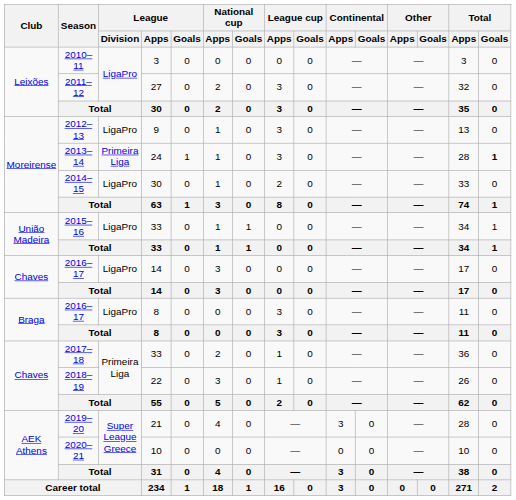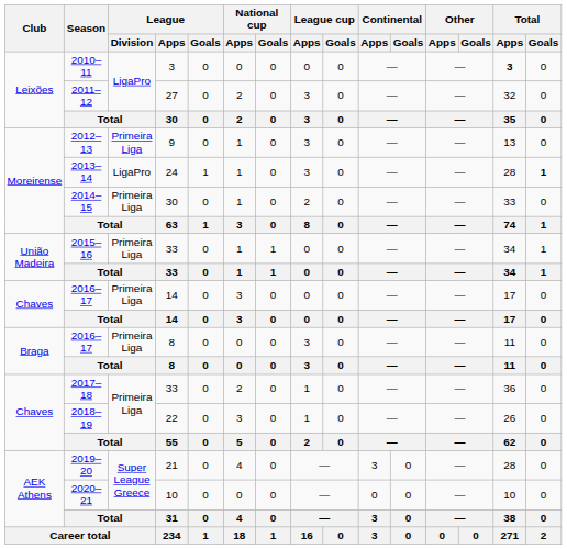 <table class="wikitable" style="text-align:center">
 <tr>
 <th rowspan="2">Club</th>
 <th rowspan="2">Season</th>
 <th colspan="3">League</th>
 <th colspan="2">National cup</th>
 <th colspan="2">League cup</th>
 <th colspan="2">Continental</th>
 <th colspan="2">Other</th>
 <th colspan="2">Total</th>
 </tr>
 <tr>
 <th>Division</th>
 <th>Apps</th>
 <th>Goals</th>
 <th>Apps</th>
 <th>Goals</th>
 <th>Apps</th>
 <th>Goals</th>
 <th>Apps</th>
 <th>Goals</th>
 <th>Apps</th>
 <th>Goals</th>
 <th>Apps</th>
 <th>Goals</th>
 </tr>
 <tr>
 <td rowspan="3"><a href='#'>Leixões</a></td>
 <td><a href='#'>2010–11</a></td>
 <td rowspan="2"><a href='#'>LigaPro</a></td>
 <td>3</td>
 <td>0</td>
 <td>0</td>
 <td>0</td>
 <td>0</td>
 <td>0</td>
 <td colspan="2">—</td>
 <td colspan="2">—</td>
-<td>3</td>
+<td><strong>3</strong></td>
 <td>0</td>
 </tr>
 <tr>
 <td><a href='#'>2011–12</a></td>
 <td>27</td>
 <td>0</td>
 <td>2</td>
 <td>0</td>
 <td>3</td>
 <td>0</td>
 <td colspan="2">—</td>
 <td colspan="2">—</td>
 <td>32</td>
 <td>0</td>
 </tr>
 <tr>
 <th colspan="2">Total</th>
 <th>30</th>
 <th>0</th>
 <th>2</th>
 <th>0</th>
 <th>3</th>
 <th>0</th>
 <th colspan="2">—</th>
 <th colspan="2">—</th>
 <th>35</th>
 <th>0</th>
 </tr>
 <tr>
 <td rowspan="4"><a href='#'>Moreirense</a></td>
 <td><a href='#'>2012–13</a></td>
-<td>LigaPro</td>
+<td><a href='#'>Primeira Liga</a></td>
 <td>9</td>
 <td>0</td>
 <td>1</td>
 <td>0</td>
 <td>3</td>
 <td>0</td>
 <td colspan="2">—</td>
 <td colspan="2">—</td>
 <td>13</td>
 <td>0</td>
 </tr>
 <tr>
 <td><a href='#'>2013–14</a></td>
-<td><a href='#'>Primeira Liga</a></td>
+<td>LigaPro</td>
 <td>24</td>
 <td>1</td>
 <td>1</td>
 <td>0</td>
 <td>3</td>
 <td>0</td>
 <td colspan="2">—</td>
 <td colspan="2">—</td>
 <td>28</td>
 <td><strong>1</strong></td>
 </tr>
 <tr>
 <td><a href='#'>2014–15</a></td>
-<td>LigaPro</td>
+<td>Primeira Liga</td>
 <td>30</td>
 <td>0</td>
 <td>1</td>
 <td>0</td>
 <td>2</td>
 <td>0</td>
 <td colspan="2">—</td>
 <td colspan="2">—</td>
 <td>33</td>
 <td>0</td>
 </tr>
 <tr>
 <th colspan="2">Total</th>
 <th>63</th>
 <th>1</th>
 <th>3</th>
 <th>0</th>
 <th>8</th>
 <th>0</th>
 <th colspan="2">—</th>
 <th colspan="2">—</th>
 <th>74</th>
 <th>1</th>
 </tr>
 <tr>
 <td rowspan="2"><a href='#'>União Madeira</a></td>
 <td><a href='#'>2015–16</a></td>
-<td>LigaPro</td>
+<td>Primeira Liga</td>
 <td>33</td>
 <td>0</td>
 <td>1</td>
 <td>1</td>
 <td>0</td>
 <td>0</td>
 <td colspan="2">—</td>
 <td colspan="2">—</td>
 <td>34</td>
 <td>1</td>
 </tr>
 <tr>
 <th colspan="2">Total</th>
 <th>33</th>
 <th>0</th>
 <th>1</th>
 <th>1</th>
 <th>0</th>
 <th>0</th>
 <th colspan="2">—</th>
 <th colspan="2">—</th>
 <th>34</th>
 <th>1</th>
 </tr>
 <tr>
 <td rowspan="2"><a href='#'>Chaves</a></td>
 <td><a href='#'>2016–17</a></td>
-<td>LigaPro</td>
+<td>Primeira Liga</td>
 <td>14</td>
 <td>0</td>
 <td>3</td>
 <td>0</td>
 <td>0</td>
 <td>0</td>
 <td colspan="2">—</td>
 <td colspan="2">—</td>
 <td>17</td>
 <td>0</td>
 </tr>
 <tr>
 <th colspan="2">Total</th>
 <th>14</th>
 <th>0</th>
 <th>3</th>
 <th>0</th>
 <th>0</th>
 <th>0</th>
 <th colspan="2">—</th>
 <th colspan="2">—</th>
 <th>17</th>
 <th>0</th>
 </tr>
 <tr>
 <td rowspan="2"><a href='#'>Braga</a></td>
 <td><a href='#'>2016–17</a></td>
-<td>LigaPro</td>
+<td>Primeira Liga</td>
 <td>8</td>
 <td>0</td>
 <td>0</td>
 <td>0</td>
 <td>3</td>
 <td>0</td>
 <td colspan="2">—</td>
 <td colspan="2">—</td>
 <td>11</td>
 <td>0</td>
 </tr>
 <tr>
 <th colspan="2">Total</th>
 <th>8</th>
 <th>0</th>
 <th>0</th>
 <th>0</th>
 <th>3</th>
 <th>0</th>
 <th colspan="2">—</th>
 <th colspan="2">—</th>
 <th>11</th>
 <th>0</th>
 </tr>
 <tr>
 <td rowspan="3"><a href='#'>Chaves</a></td>
 <td><a href='#'>2017–18</a></td>
 <td rowspan="2">Primeira Liga</td>
 <td>33</td>
 <td>0</td>
 <td>2</td>
 <td>0</td>
 <td>1</td>
 <td>0</td>
 <td colspan="2">—</td>
 <td colspan="2">—</td>
 <td>36</td>
 <td>0</td>
 </tr>
 <tr>
 <td><a href='#'>2018–19</a></td>
 <td>22</td>
 <td>0</td>
 <td>3</td>
 <td>0</td>
 <td>1</td>
 <td>0</td>
 <td colspan="2">—</td>
 <td colspan="2">—</td>
 <td>26</td>
 <td>0</td>
 </tr>
 <tr>
 <th colspan="2">Total</th>
 <th>55</th>
 <th>0</th>
 <th>5</th>
 <th>0</th>
 <th>2</th>
 <th>0</th>
 <th colspan="2">—</th>
 <th colspan="2">—</th>
 <th>62</th>
 <th>0</th>
 </tr>
 <tr>
 <td rowspan="3"><a href='#'>AEK Athens</a></td>
 <td><a href='#'>2019–20</a></td>
 <td rowspan="2"><a href='#'>Super League Greece</a></td>
 <td>21</td>
 <td>0</td>
 <td>4</td>
 <td>0</td>
 <td colspan="2">—</td>
 <td>3</td>
 <td>0</td>
 <td colspan="2">—</td>
 <td>28</td>
 <td>0</td>
 </tr>
 <tr>
 <td><a href='#'>2020–21</a></td>
 <td>10</td>
 <td>0</td>
 <td>0</td>
 <td>0</td>
 <td colspan="2">—</td>
 <td>0</td>
 <td>0</td>
 <td colspan="2">—</td>
 <td>10</td>
 <td>0</td>
 </tr>
 <tr>
 <th colspan="2">Total</th>
 <th>31</th>
 <th>0</th>
 <th>4</th>
 <th>0</th>
 <th colspan="2">—</th>
 <th>3</th>
 <th>0</th>
 <th colspan="2">—</th>
 <th>38</th>
 <th>0</th>
 </tr>
 <tr>
 <th colspan="3">Career total</th>
 <th>234</th>
 <th>1</th>
 <th>18</th>
 <th>1</th>
 <th>16</th>
 <th>0</th>
 <th>3</th>
 <th>0</th>
 <th>0</th>
 <th>0</th>
 <th>271</th>
 <th>2</th>
 </tr>
 </table>
